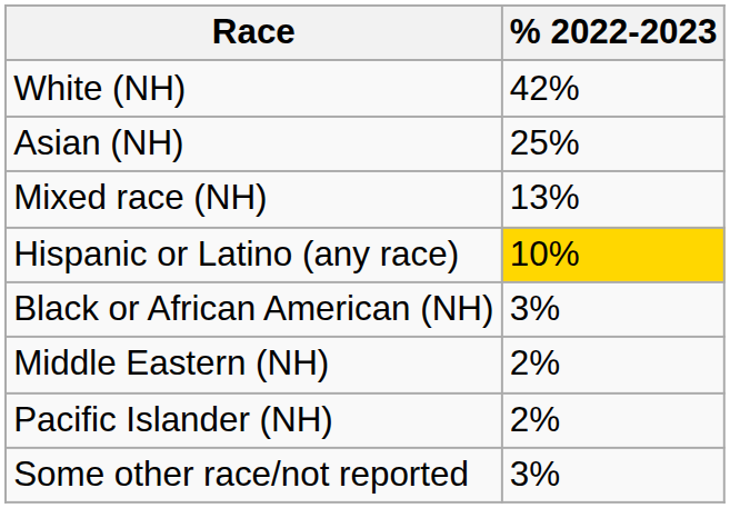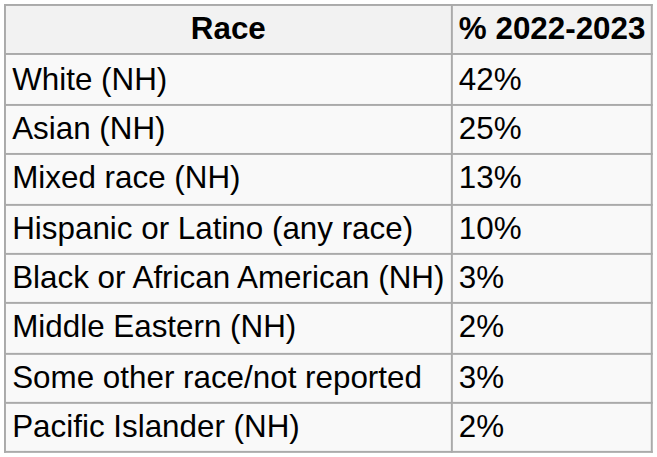 <table class="wikitable">
 <tr>
 <th>Race</th>
 <th>% 2022-2023</th>
 </tr>
 <tr>
 <td>White (NH)</td>
 <td>42%</td>
 </tr>
 <tr>
 <td>Asian (NH)</td>
 <td>25%</td>
 </tr>
 <tr>
 <td>Mixed race (NH)</td>
 <td>13%</td>
 </tr>
 <tr>
 <td>Hispanic or Latino (any race)</td>
-<td style="background: gold;">10%</td>
+<td>10%</td>
 </tr>
 <tr>
 <td>Black or African American (NH)</td>
 <td>3%</td>
 </tr>
 <tr>
 <td>Middle Eastern (NH)</td>
 <td>2%</td>
 </tr>
 <tr>
+<td>Some other race/not reported</td>
+<td>3%</td>
+</tr>
+<tr>
 <td>Pacific Islander (NH)</td>
 <td>2%</td>
 </tr>
-<tr>
-<td>Some other race/not reported</td>
-<td>3%</td>
-</tr>
 </table>
